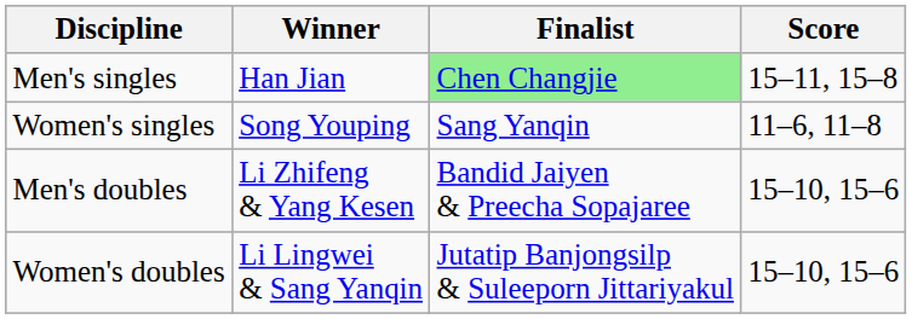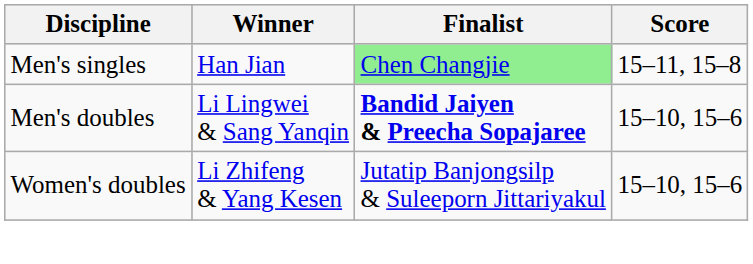 <table class=wikitable>
 <tr>
 <th>Discipline</th>
 <th>Winner</th>
 <th>Finalist</th>
 <th>Score</th>
 </tr>
 <tr>
 <td>Men's singles</td>
 <td> <a href='#'>Han Jian</a></td>
 <td style="background: lightgreen;"> <a href='#'>Chen Changjie</a></td>
 <td>15–11, 15–8</td>
 </tr>
 <tr>
-<td>Women's singles</td>
-<td> <a href='#'>Song Youping</a></td>
-<td> <a href='#'>Sang Yanqin</a></td>
-<td>11–6, 11–8</td>
-</tr>
-<tr>
 <td>Men's doubles</td>
-<td> <a href='#'>Li Zhifeng</a> <br> & <a href='#'>Yang Kesen</a></td>
-<td> <a href='#'>Bandid Jaiyen</a> <br> & <a href='#'>Preecha Sopajaree</a></td>
+<td> <a href='#'>Li Lingwei</a> <br> & <a href='#'>Sang Yanqin</a></td>
+<td><strong> <a href='#'>Bandid Jaiyen</a> <br> & <a href='#'>Preecha Sopajaree</a></strong></td>
 <td>15–10, 15–6</td>
 </tr>
 <tr>
 <td>Women's doubles</td>
-<td> <a href='#'>Li Lingwei</a> <br> & <a href='#'>Sang Yanqin</a></td>
+<td> <a href='#'>Li Zhifeng</a> <br> & <a href='#'>Yang Kesen</a></td>
 <td> <a href='#'>Jutatip Banjongsilp</a> <br> & <a href='#'>Suleeporn Jittariyakul</a></td>
 <td>15–10, 15–6</td>
 </tr>
 </table>
